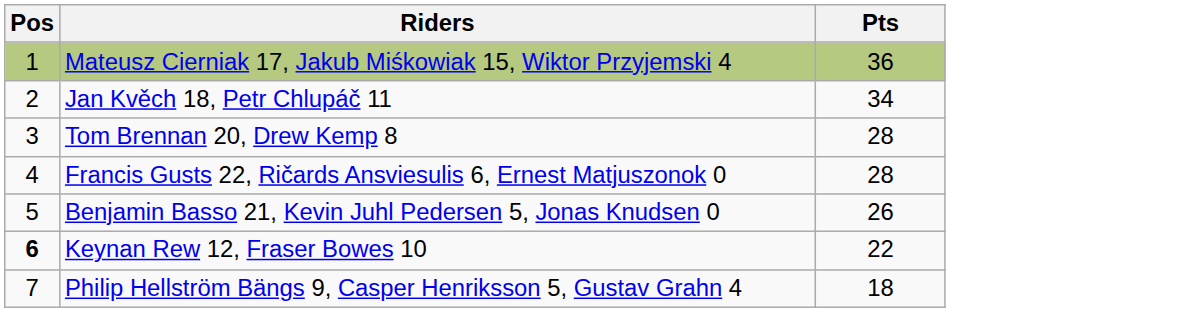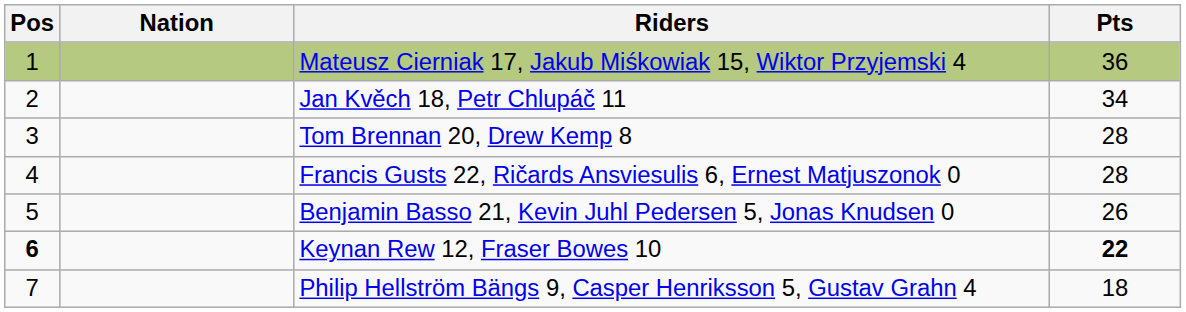 <table class="wikitable" style="font-size: 100%">
 <tr>
 <th width=20>Pos</th>
+<th width=150>Nation</th>
 <th width=500>Riders</th>
 <th width=80>Pts</th>
 </tr>
 <tr align=center style="background-color: #b5c981;">
 <td>1</td>
+<td align="left"></td>
 <td align="left"><a href='#'>Mateusz Cierniak</a> 17, <a href='#'>Jakub Miśkowiak</a> 15, <a href='#'>Wiktor Przyjemski</a> 4</td>
 <td>36</td>
 </tr>
 <tr align=center >
 <td>2</td>
+<td align="left"></td>
 <td align="left"><a href='#'>Jan Kvěch</a> 18, <a href='#'>Petr Chlupáč</a> 11</td>
 <td>34</td>
 </tr>
 <tr align=center >
 <td>3</td>
+<td align="left"></td>
 <td align="left"><a href='#'>Tom Brennan</a> 20, <a href='#'>Drew Kemp</a> 8</td>
 <td>28</td>
 </tr>
 <tr align=center>
 <td>4</td>
+<td align="left"></td>
 <td align="left"><a href='#'>Francis Gusts</a> 22, <a href='#'>Ričards Ansviesulis</a> 6, <a href='#'>Ernest Matjuszonok</a> 0</td>
 <td>28</td>
 </tr>
 <tr align=center>
 <td>5</td>
+<td align="left"></td>
 <td align="left"><a href='#'>Benjamin Basso</a> 21, <a href='#'>Kevin Juhl Pedersen</a> 5, <a href='#'>Jonas Knudsen</a> 0</td>
 <td>26</td>
 </tr>
 <tr align=center>
 <td><strong>6</strong></td>
+<td align="left"></td>
 <td align="left"><a href='#'>Keynan Rew</a> 12, <a href='#'>Fraser Bowes</a> 10</td>
-<td>22</td>
+<td><strong>22</strong></td>
 </tr>
 <tr align=center>
 <td>7</td>
+<td align="left"></td>
 <td align="left"><a href='#'>Philip Hellström Bängs</a> 9, <a href='#'>Casper Henriksson</a> 5, <a href='#'>Gustav Grahn</a> 4</td>
 <td>18</td>
 </tr>
 </table>
